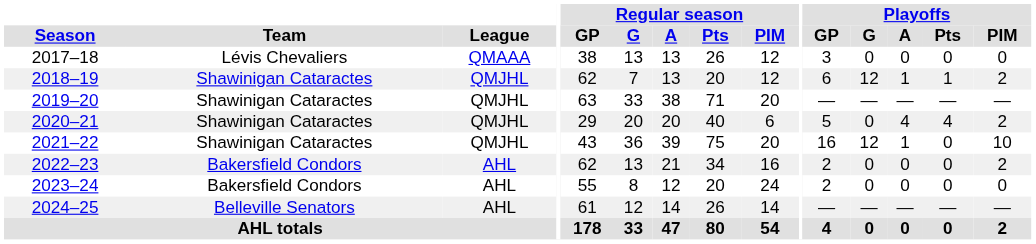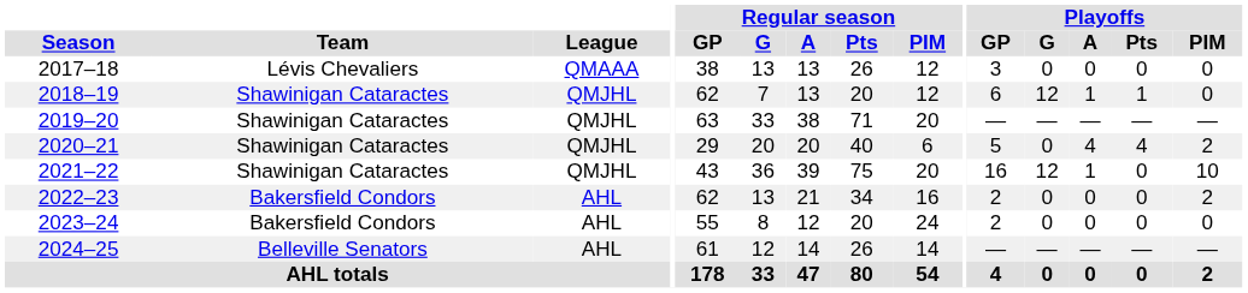 <table border="0" cellpadding="1" cellspacing="0" style="text-align:center; width:60em">
 <tr bgcolor="#e0e0e0">
 <th colspan="3" bgcolor="#ffffff"></th>
 <th rowspan="100" bgcolor="#ffffff"></th>
 <th colspan="5"><a href='#'>Regular season</a></th>
 <th rowspan="100" bgcolor="#ffffff"></th>
 <th colspan="5"><a href='#'>Playoffs</a></th>
 </tr>
 <tr bgcolor="#e0e0e0">
 <th><a href='#'>Season</a></th>
 <th>Team</th>
 <th>League</th>
 <th>GP</th>
 <th><a href='#'>G</a></th>
 <th><a href='#'>A</a></th>
 <th><a href='#'>Pts</a></th>
 <th><a href='#'>PIM</a></th>
 <th>GP</th>
 <th>G</th>
 <th>A</th>
 <th>Pts</th>
 <th>PIM</th>
 </tr>
 <tr>
 <td>2017–18</td>
 <td>Lévis Chevaliers</td>
 <td><a href='#'>QMAAA</a></td>
 <td>38</td>
 <td>13</td>
 <td>13</td>
 <td>26</td>
 <td>12</td>
 <td>3</td>
 <td>0</td>
 <td>0</td>
 <td>0</td>
 <td>0</td>
 </tr>
 <tr bgcolor="#f0f0f0">
 <td><a href='#'>2018–19</a></td>
 <td><a href='#'>Shawinigan Cataractes</a></td>
 <td><a href='#'>QMJHL</a></td>
 <td>62</td>
 <td>7</td>
 <td>13</td>
 <td>20</td>
 <td>12</td>
 <td>6</td>
 <td>12</td>
 <td>1</td>
 <td>1</td>
-<td>2</td>
+<td>0</td>
 </tr>
 <tr>
 <td><a href='#'>2019–20</a></td>
 <td>Shawinigan Cataractes</td>
 <td>QMJHL</td>
 <td>63</td>
 <td>33</td>
 <td>38</td>
 <td>71</td>
 <td>20</td>
 <td>—</td>
 <td>—</td>
 <td>—</td>
 <td>—</td>
 <td>—</td>
 </tr>
 <tr bgcolor="#f0f0f0">
 <td><a href='#'>2020–21</a></td>
 <td>Shawinigan Cataractes</td>
 <td>QMJHL</td>
 <td>29</td>
 <td>20</td>
 <td>20</td>
 <td>40</td>
 <td>6</td>
 <td>5</td>
 <td>0</td>
 <td>4</td>
 <td>4</td>
 <td>2</td>
 </tr>
 <tr>
 <td><a href='#'>2021–22</a></td>
 <td>Shawinigan Cataractes</td>
 <td>QMJHL</td>
 <td>43</td>
 <td>36</td>
 <td>39</td>
 <td>75</td>
 <td>20</td>
 <td>16</td>
 <td>12</td>
 <td>1</td>
 <td>0</td>
 <td>10</td>
 </tr>
 <tr bgcolor="#f0f0f0">
 <td><a href='#'>2022–23</a></td>
 <td><a href='#'>Bakersfield Condors</a></td>
 <td><a href='#'>AHL</a></td>
 <td>62</td>
 <td>13</td>
 <td>21</td>
 <td>34</td>
 <td>16</td>
 <td>2</td>
 <td>0</td>
 <td>0</td>
 <td>0</td>
 <td>2</td>
 </tr>
 <tr>
 <td><a href='#'>2023–24</a></td>
 <td>Bakersfield Condors</td>
 <td>AHL</td>
 <td>55</td>
 <td>8</td>
 <td>12</td>
 <td>20</td>
 <td>24</td>
 <td>2</td>
 <td>0</td>
 <td>0</td>
 <td>0</td>
 <td>0</td>
 </tr>
 <tr bgcolor="#f0f0f0">
 <td><a href='#'>2024–25</a></td>
 <td><a href='#'>Belleville Senators</a></td>
 <td>AHL</td>
 <td>61</td>
 <td>12</td>
 <td>14</td>
 <td>26</td>
 <td>14</td>
 <td>—</td>
 <td>—</td>
 <td>—</td>
 <td>—</td>
 <td>—</td>
 </tr>
 <tr bgcolor="#e0e0e0">
 <th colspan="3">AHL totals</th>
 <th>178</th>
 <th>33</th>
 <th>47</th>
 <th>80</th>
 <th>54</th>
 <th>4</th>
 <th>0</th>
 <th>0</th>
 <th>0</th>
 <th>2</th>
 </tr>
 </table>
